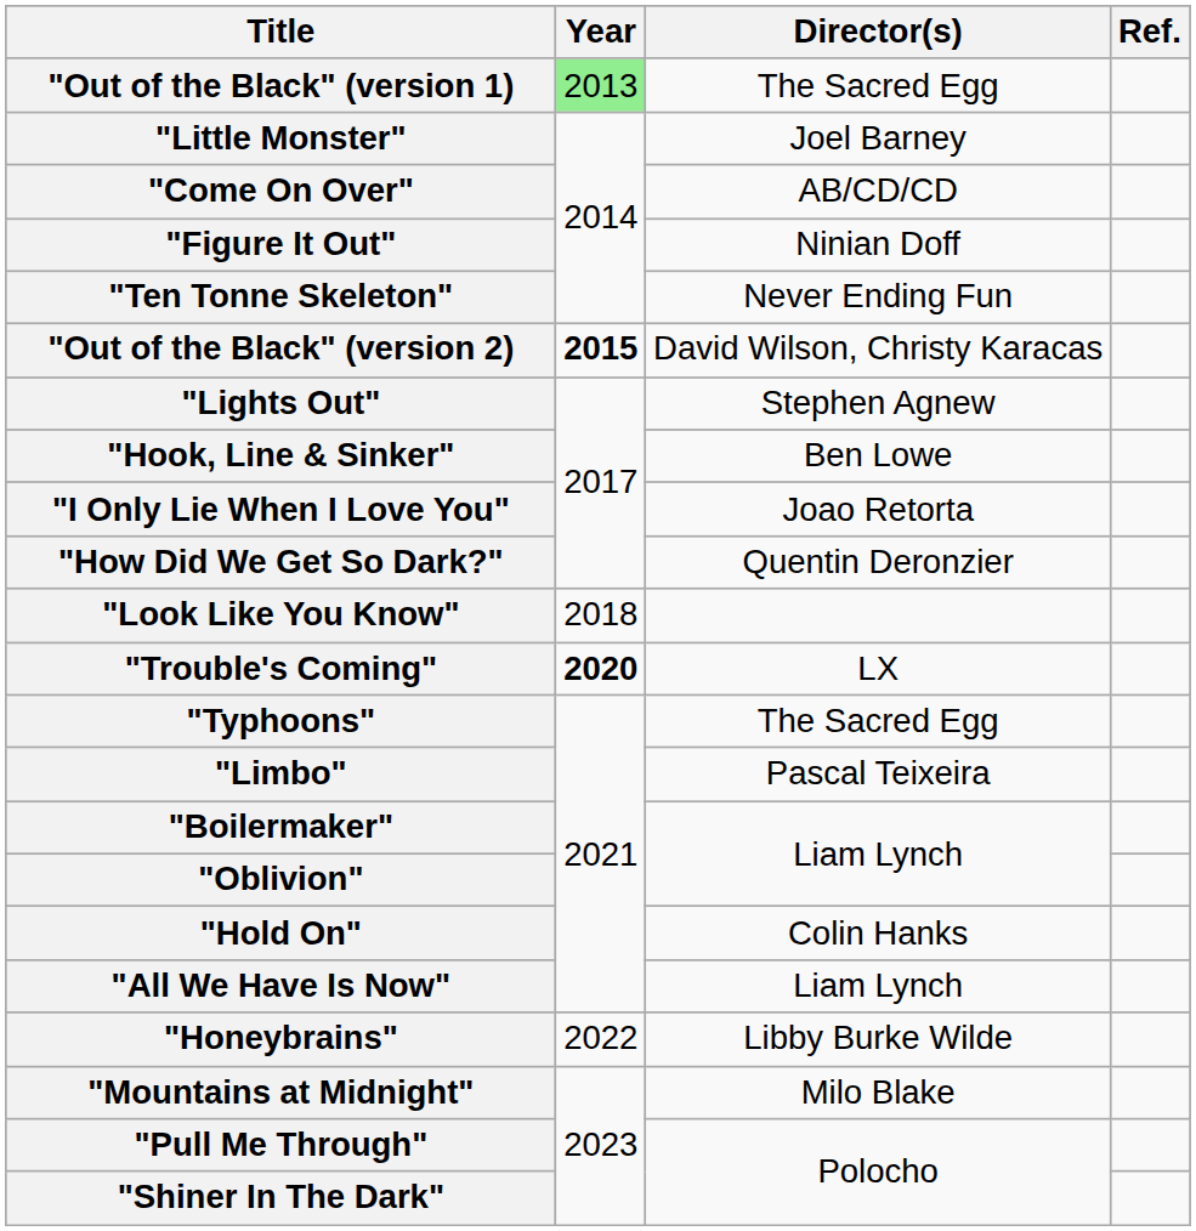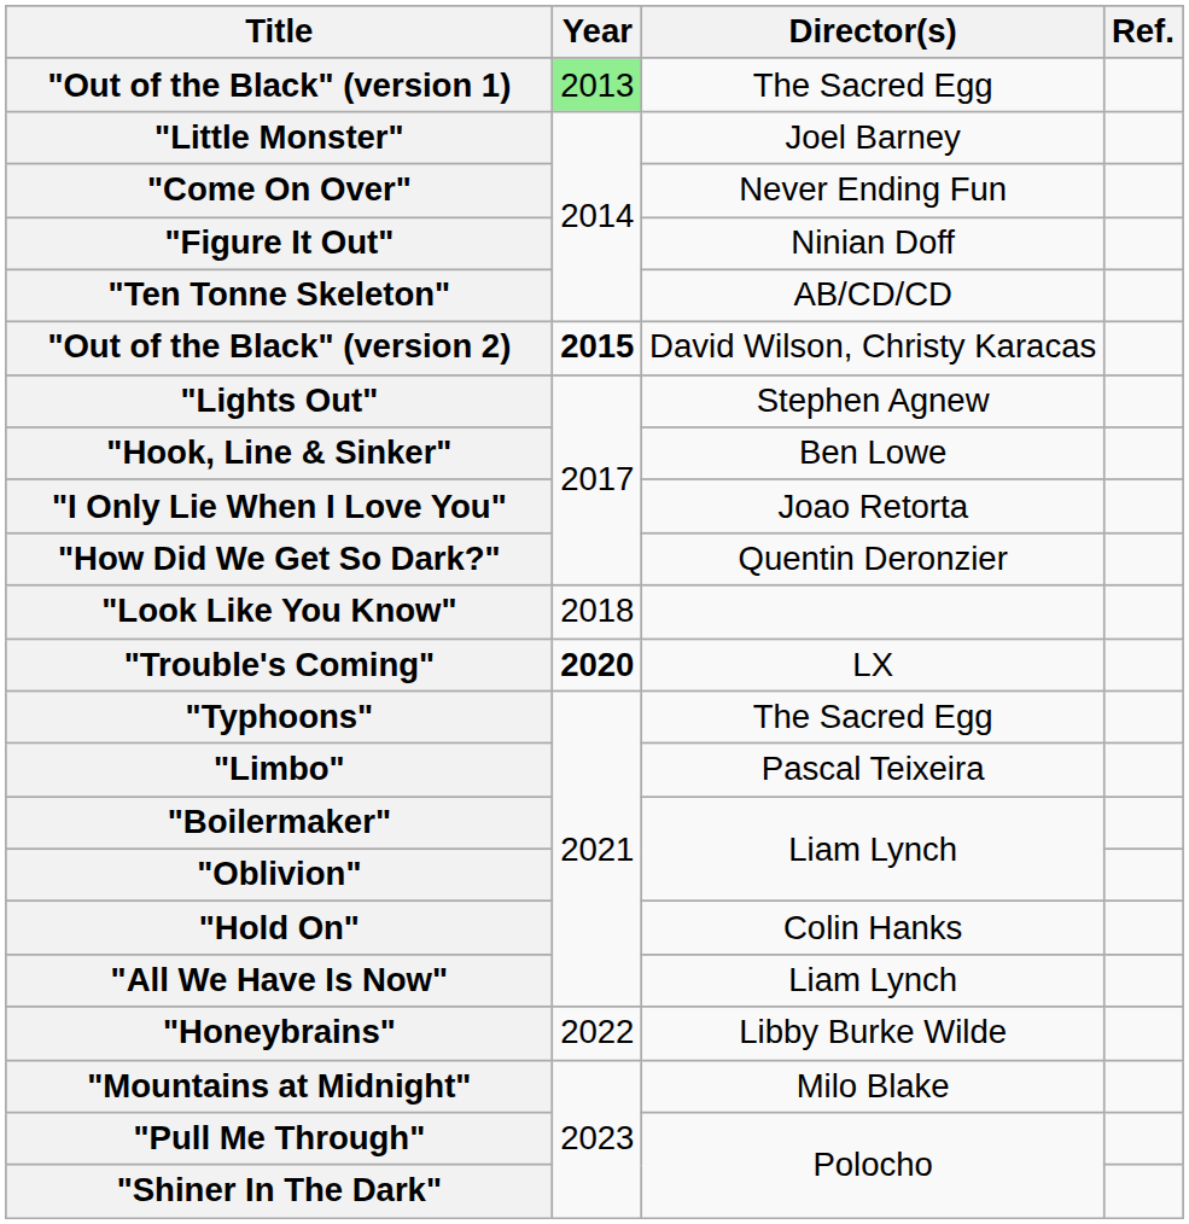 <table class="wikitable plainrowheaders" style="text-align:center;">
 <tr>
 <th scope="col" style="width:16em;">Title</th>
 <th scope="col">Year</th>
 <th scope="col">Director(s)</th>
 <th scope="col">Ref.</th>
 </tr>
 <tr>
 <th scope="row">"Out of the Black" (version 1)</th>
 <td style="background: lightgreen;">2013</td>
 <td>The Sacred Egg</td>
 <td align="center"></td>
 </tr>
 <tr>
 <th scope="row">"Little Monster"</th>
 <td rowspan="4">2014</td>
 <td>Joel Barney</td>
 <td align="center"></td>
 </tr>
 <tr>
 <th scope="row">"Come On Over"</th>
-<td>AB/CD/CD</td>
+<td>Never Ending Fun</td>
 <td align="center"></td>
 </tr>
 <tr>
 <th scope="row">"Figure It Out"</th>
 <td>Ninian Doff</td>
 <td align="center"></td>
 </tr>
 <tr>
 <th scope="row">"Ten Tonne Skeleton"</th>
-<td>Never Ending Fun</td>
+<td>AB/CD/CD</td>
 <td align="center"></td>
 </tr>
 <tr>
 <th scope="row">"Out of the Black" (version 2)</th>
 <td><strong>2015</strong></td>
 <td>David Wilson, Christy Karacas</td>
 <td align="center"></td>
 </tr>
 <tr>
 <th scope="row">"Lights Out"</th>
 <td rowspan="4">2017</td>
 <td>Stephen Agnew</td>
 <td align="center"></td>
 </tr>
 <tr>
 <th scope="row">"Hook, Line & Sinker"</th>
 <td>Ben Lowe</td>
 <td align="center"></td>
 </tr>
 <tr>
 <th scope="row">"I Only Lie When I Love You"</th>
 <td>Joao Retorta</td>
 <td align="center"></td>
 </tr>
 <tr>
 <th scope="row">"How Did We Get So Dark?"</th>
 <td>Quentin Deronzier</td>
 <td align="center"></td>
 </tr>
 <tr>
 <th scope="row">"Look Like You Know"</th>
 <td>2018</td>
 <td></td>
 <td align="center"></td>
 </tr>
 <tr>
 <th scope="row">"Trouble's Coming"</th>
 <td><strong>2020</strong></td>
 <td>LX</td>
 <td align="center"></td>
 </tr>
 <tr>
 <th scope="row">"Typhoons"</th>
 <td rowspan="6">2021</td>
 <td>The Sacred Egg</td>
 <td align="center"></td>
 </tr>
 <tr>
 <th scope="row">"Limbo"</th>
 <td>Pascal Teixeira</td>
 <td align="center"></td>
 </tr>
 <tr>
 <th scope="row">"Boilermaker"</th>
 <td rowspan="2">Liam Lynch</td>
 <td align="center"></td>
 </tr>
 <tr>
 <th scope="row">"Oblivion"</th>
 <td align="center"></td>
 </tr>
 <tr>
 <th scope="row">"Hold On"</th>
 <td>Colin Hanks</td>
 <td align="center"></td>
 </tr>
 <tr>
 <th scope="row">"All We Have Is Now"</th>
 <td>Liam Lynch</td>
 <td align="center"></td>
 </tr>
 <tr>
 <th scope="row">"Honeybrains"</th>
 <td>2022</td>
 <td>Libby Burke Wilde</td>
 <td align="center"></td>
 </tr>
 <tr>
 <th scope="row">"Mountains at Midnight"</th>
 <td rowspan="3">2023</td>
 <td>Milo Blake</td>
 <td align="center"></td>
 </tr>
 <tr>
 <th scope="row">"Pull Me Through"</th>
 <td rowspan="2">Polocho</td>
 <td align="center"></td>
 </tr>
 <tr>
 <th scope="row">"Shiner In The Dark"</th>
 <td align="center"></td>
 </tr>
 </table>
